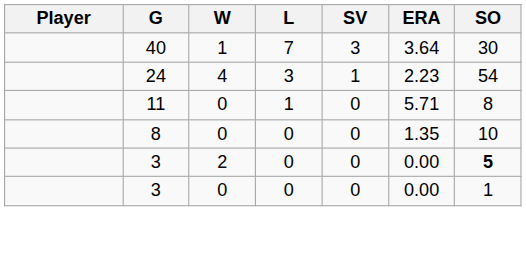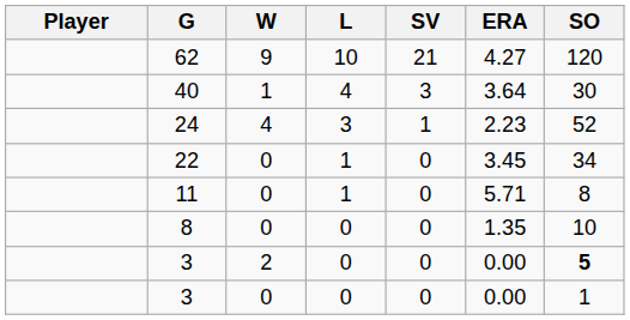 <table class="wikitable sortable">
 <tr>
 <th bgcolor="#DDDDFF" width="16%">Player</th>
 <th bgcolor="#DDDDFF" width="9%">G</th>
 <th bgcolor="#DDDDFF" width="9%">W</th>
 <th bgcolor="#DDDDFF" width="9%">L</th>
 <th bgcolor="#DDDDFF" width="9%">SV</th>
 <th bgcolor="#DDDDFF" width="9%">ERA</th>
 <th bgcolor="#DDDDFF" width="9%">SO</th>
 </tr>
 <tr align="center">
 <td></td>
+<td>62</td>
+<td>9</td>
+<td>10</td>
+<td>21</td>
+<td>4.27</td>
+<td>120</td>
+</tr>
+<tr align="center">
+<td></td>
 <td>40</td>
 <td>1</td>
-<td>7</td>
+<td>4</td>
 <td>3</td>
 <td>3.64</td>
 <td>30</td>
 </tr>
 <tr align="center">
 <td></td>
 <td>24</td>
 <td>4</td>
 <td>3</td>
 <td>1</td>
 <td>2.23</td>
-<td>54</td>
+<td>52</td>
+</tr>
+<tr align="center">
+<td></td>
+<td>22</td>
+<td>0</td>
+<td>1</td>
+<td>0</td>
+<td>3.45</td>
+<td>34</td>
 </tr>
 <tr align="center">
 <td></td>
 <td>11</td>
 <td>0</td>
 <td>1</td>
 <td>0</td>
 <td>5.71</td>
 <td>8</td>
 </tr>
 <tr align="center">
 <td></td>
 <td>8</td>
 <td>0</td>
 <td>0</td>
 <td>0</td>
 <td>1.35</td>
 <td>10</td>
 </tr>
 <tr align="center">
 <td></td>
 <td>3</td>
 <td>2</td>
 <td>0</td>
 <td>0</td>
 <td>0.00</td>
 <td><strong>5</strong></td>
 </tr>
 <tr align="center">
 <td></td>
 <td>3</td>
 <td>0</td>
 <td>0</td>
 <td>0</td>
 <td>0.00</td>
 <td>1</td>
 </tr>
 </table>
